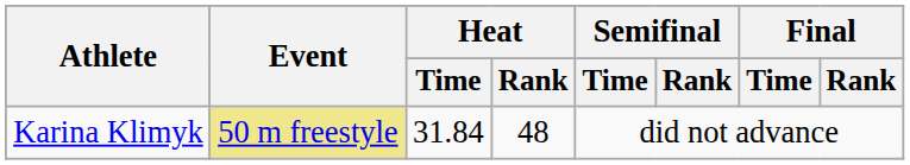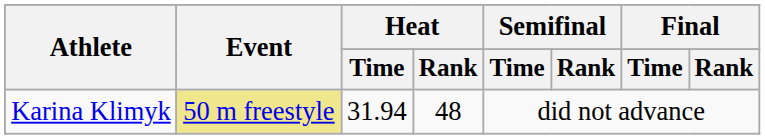 <table class=wikitable style="font-size:90%">
 <tr>
 <th rowspan=2>Athlete</th>
 <th rowspan=2>Event</th>
 <th colspan="2">Heat</th>
 <th colspan="2">Semifinal</th>
 <th colspan="2">Final</th>
 </tr>
 <tr style="font-size:95%">
 <th>Time</th>
 <th>Rank</th>
 <th>Time</th>
 <th>Rank</th>
 <th>Time</th>
 <th>Rank</th>
 </tr>
 <tr align=center>
 <td align=left><a href='#'>Karina Klimyk</a></td>
 <td align=left style="background: khaki;"><a href='#'>50 m freestyle</a></td>
-<td>31.84</td>
+<td>31.94</td>
 <td>48</td>
 <td colspan=4>did not advance</td>
 </tr>
 </table>
